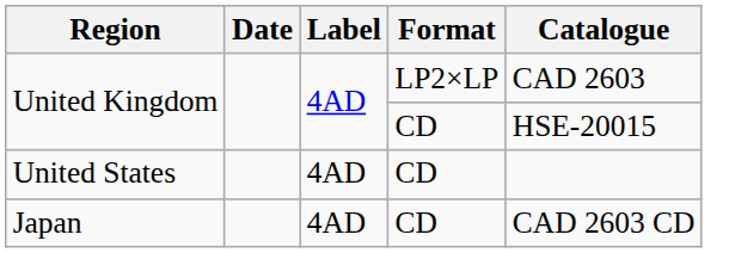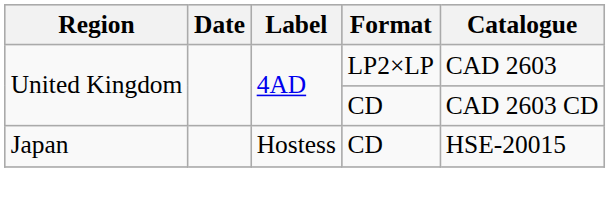 <table class="wikitable">
 <tr>
 <th>Region</th>
 <th>Date</th>
 <th>Label</th>
 <th>Format</th>
 <th>Catalogue</th>
 </tr>
 <tr>
 <td rowspan=2>United Kingdom</td>
 <td rowspan=2></td>
 <td rowspan=2><a href='#'>4AD</a></td>
 <td><span>LP</span>2×LP</td>
 <td>CAD 2603</td>
 </tr>
 <tr>
 <td>CD</td>
-<td>HSE-20015</td>
-</tr>
-<tr>
-<td>United States</td>
-<td></td>
-<td>4AD</td>
-<td>CD</td>
-<td></td>
+<td>CAD 2603 CD</td>
 </tr>
 <tr>
 <td>Japan</td>
 <td></td>
-<td>4AD</td>
+<td>Hostess</td>
 <td>CD</td>
-<td>CAD 2603 CD</td>
+<td>HSE-20015</td>
 </tr>
 </table>
